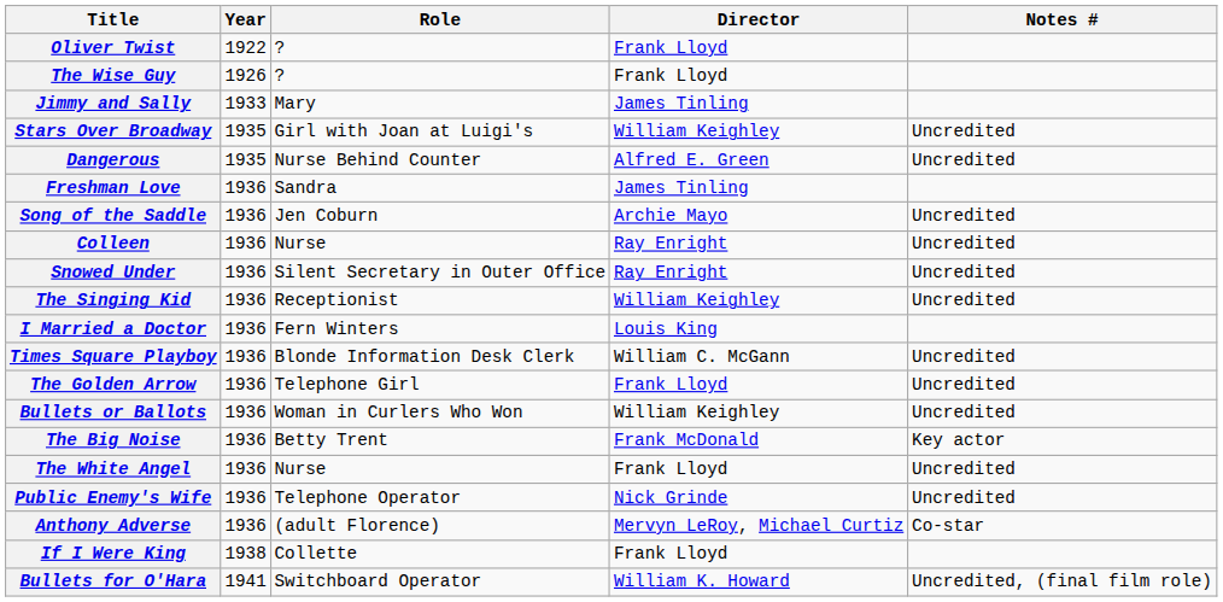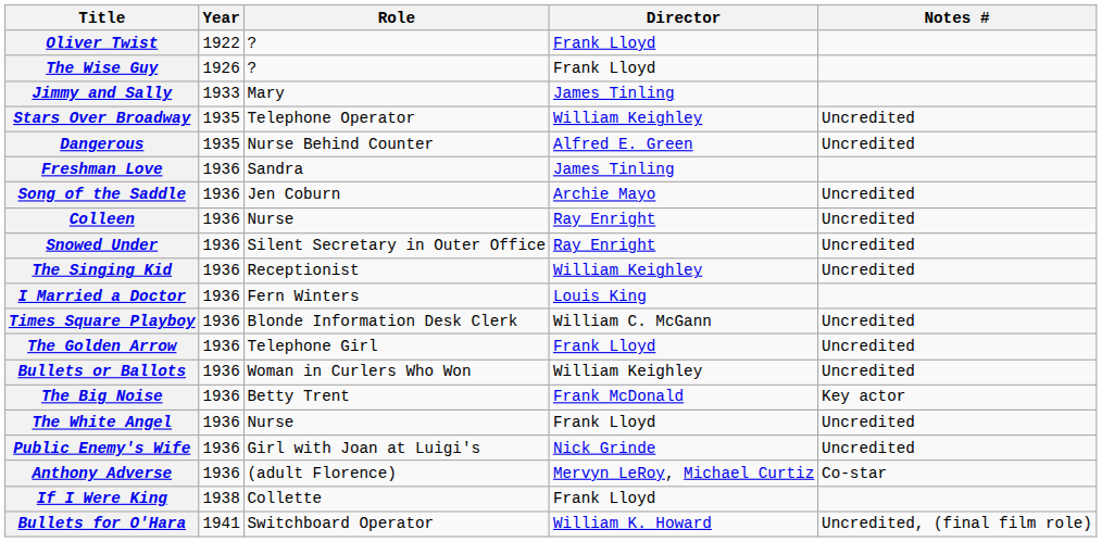 <table class="wikitable plainrowheaders sortable">
 <tr>
 <th scope="col">Title</th>
 <th scope="col">Year</th>
 <th scope="col">Role</th>
 <th scope="col">Director</th>
 <th scope="col" class="unsortable">Notes #</th>
 </tr>
 <tr>
 <th scope="row"><em><a href='#'>Oliver Twist</a></em></th>
 <td>1922</td>
 <td>?</td>
 <td><a href='#'>Frank Lloyd</a></td>
 <td></td>
 </tr>
 <tr>
 <th scope="row"><em><a href='#'>The Wise Guy</a></em></th>
 <td>1926</td>
 <td>?</td>
 <td>Frank Lloyd</td>
 <td></td>
 </tr>
 <tr>
 <th scope="row"><em><a href='#'>Jimmy and Sally</a></em></th>
 <td>1933</td>
 <td>Mary</td>
 <td><a href='#'>James Tinling</a></td>
 <td></td>
 </tr>
 <tr>
 <th scope="row"><em><a href='#'>Stars Over Broadway</a></em></th>
 <td>1935</td>
-<td>Girl with Joan at Luigi's</td>
+<td>Telephone Operator</td>
 <td><a href='#'>William Keighley</a></td>
 <td>Uncredited</td>
 </tr>
 <tr>
 <th scope="row"><em><a href='#'>Dangerous</a></em></th>
 <td>1935</td>
 <td>Nurse Behind Counter</td>
 <td><a href='#'>Alfred E. Green</a></td>
 <td>Uncredited</td>
 </tr>
 <tr>
 <th scope="row"><em><a href='#'>Freshman Love</a></em></th>
 <td>1936</td>
 <td>Sandra</td>
 <td><a href='#'>James Tinling</a></td>
 <td></td>
 </tr>
 <tr>
 <th scope="row"><em><a href='#'>Song of the Saddle</a></em></th>
 <td>1936</td>
 <td>Jen Coburn</td>
 <td><a href='#'>Archie Mayo</a></td>
 <td>Uncredited</td>
 </tr>
 <tr>
 <th scope="row"><em><a href='#'>Colleen</a></em></th>
 <td>1936</td>
 <td>Nurse</td>
 <td><a href='#'>Ray Enright</a></td>
 <td>Uncredited</td>
 </tr>
 <tr>
 <th scope="row"><em><a href='#'>Snowed Under</a></em></th>
 <td>1936</td>
 <td>Silent Secretary in Outer Office</td>
 <td><a href='#'>Ray Enright</a></td>
 <td>Uncredited</td>
 </tr>
 <tr>
 <th scope="row"><em><a href='#'>The Singing Kid</a></em></th>
 <td>1936</td>
 <td>Receptionist</td>
 <td><a href='#'>William Keighley</a></td>
 <td>Uncredited</td>
 </tr>
 <tr>
 <th scope="row"><em><a href='#'>I Married a Doctor</a></em></th>
 <td>1936</td>
 <td>Fern Winters</td>
 <td><a href='#'>Louis King</a></td>
 <td></td>
 </tr>
 <tr>
 <th scope="row"><em><a href='#'>Times Square Playboy</a></em></th>
 <td>1936</td>
 <td>Blonde Information Desk Clerk</td>
 <td>William C. McGann</td>
 <td>Uncredited</td>
 </tr>
 <tr>
 <th scope="row"><em><a href='#'>The Golden Arrow</a></em></th>
 <td>1936</td>
 <td>Telephone Girl</td>
 <td><a href='#'>Frank Lloyd</a></td>
 <td>Uncredited</td>
 </tr>
 <tr>
 <th scope="row"><em><a href='#'>Bullets or Ballots</a></em></th>
 <td>1936</td>
 <td>Woman in Curlers Who Won</td>
 <td>William Keighley</td>
 <td>Uncredited</td>
 </tr>
 <tr>
 <th scope="row"><em><a href='#'>The Big Noise</a></em></th>
 <td>1936</td>
 <td>Betty Trent</td>
 <td><a href='#'>Frank McDonald</a></td>
 <td>Key actor</td>
 </tr>
 <tr>
 <th scope="row"><em><a href='#'>The White Angel</a></em></th>
 <td>1936</td>
 <td>Nurse</td>
 <td>Frank Lloyd</td>
 <td>Uncredited</td>
 </tr>
 <tr>
 <th scope="row"><em><a href='#'>Public Enemy's Wife</a></em></th>
 <td>1936</td>
-<td>Telephone Operator</td>
+<td>Girl with Joan at Luigi's</td>
 <td><a href='#'>Nick Grinde</a></td>
 <td>Uncredited</td>
 </tr>
 <tr>
 <th scope="row"><em><a href='#'>Anthony Adverse</a></em></th>
 <td>1936</td>
 <td>(adult Florence)</td>
 <td><a href='#'>Mervyn LeRoy</a>, <a href='#'>Michael Curtiz</a></td>
 <td>Co-star</td>
 </tr>
 <tr>
 <th scope="row"><em><a href='#'>If I Were King</a></em></th>
 <td>1938</td>
 <td>Collette</td>
 <td>Frank Lloyd</td>
 <td></td>
 </tr>
 <tr>
 <th scope="row"><em><a href='#'>Bullets for O'Hara</a></em></th>
 <td>1941</td>
 <td>Switchboard Operator</td>
 <td><a href='#'>William K. Howard</a></td>
 <td>Uncredited, (final film role)</td>
 </tr>
 </table>
